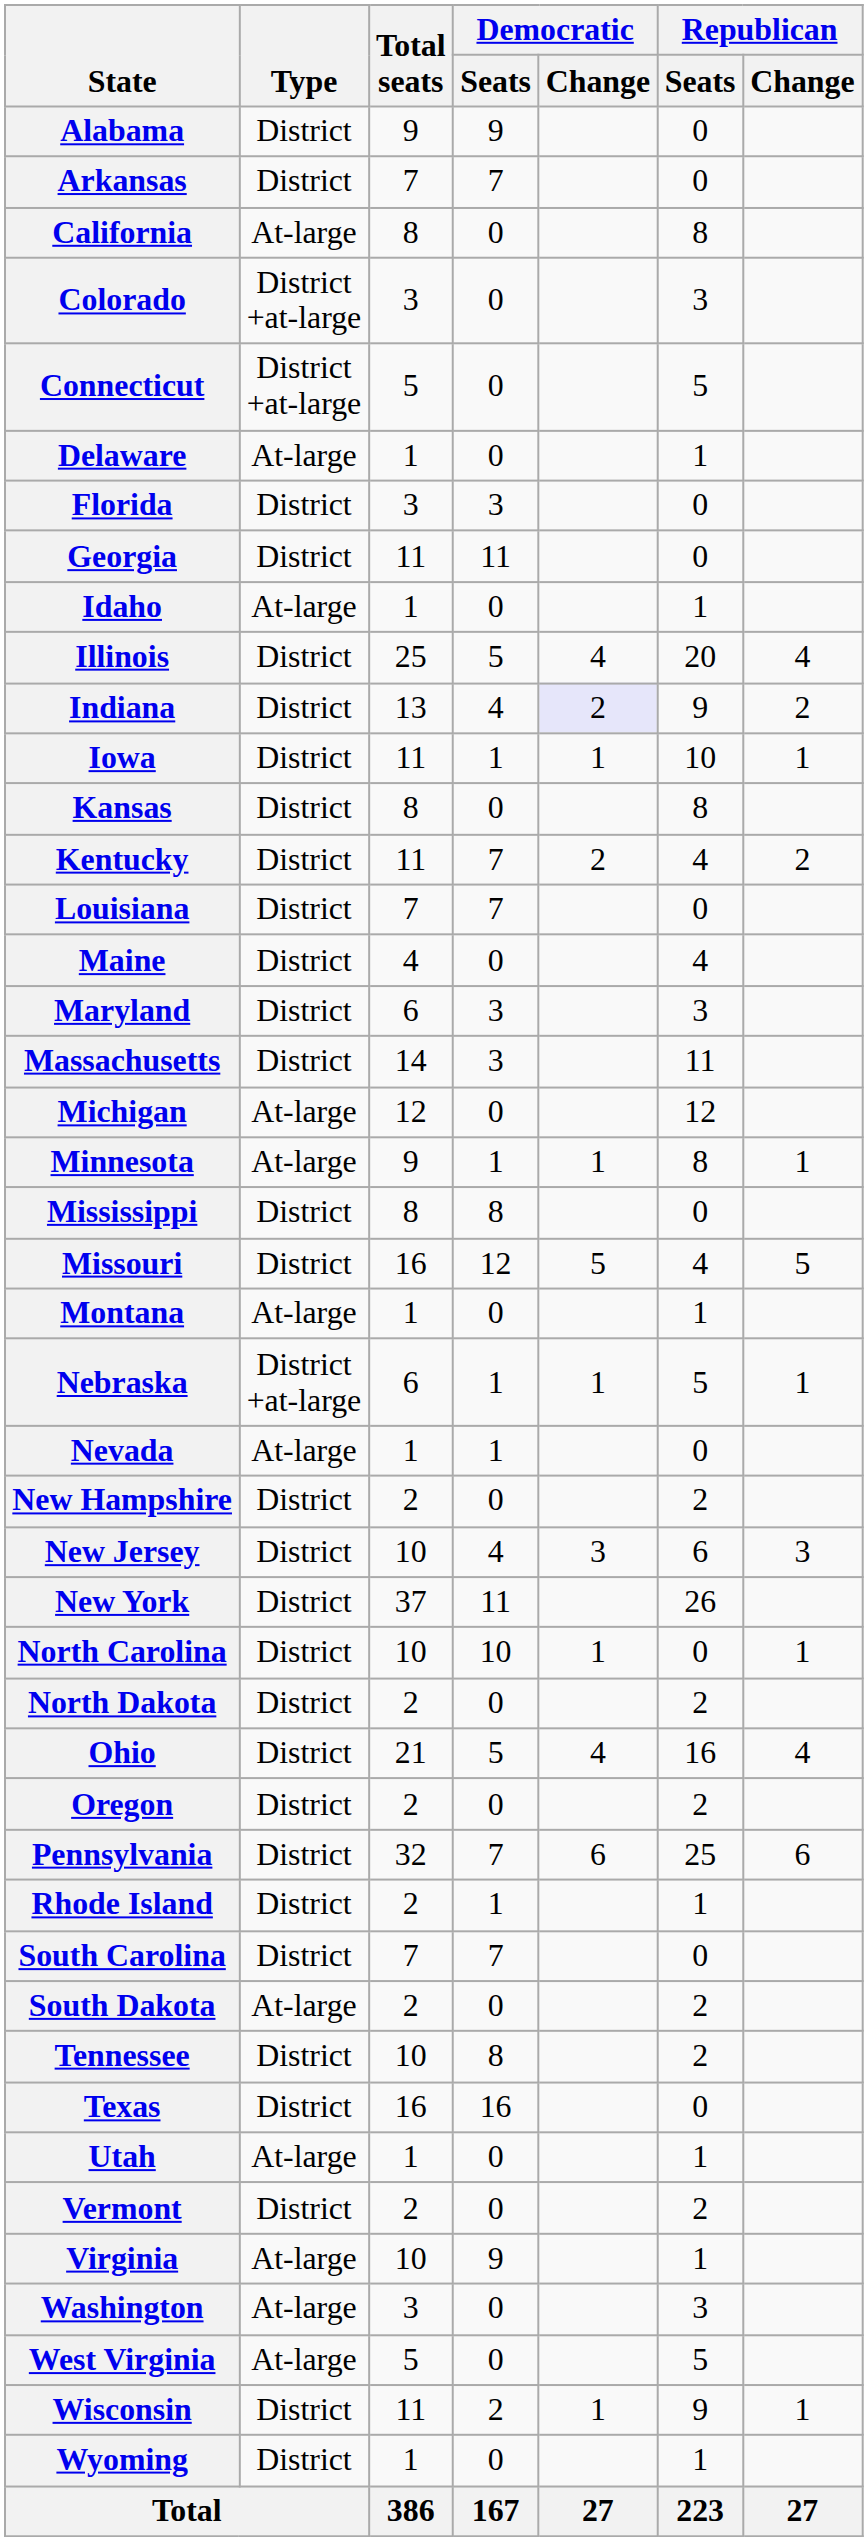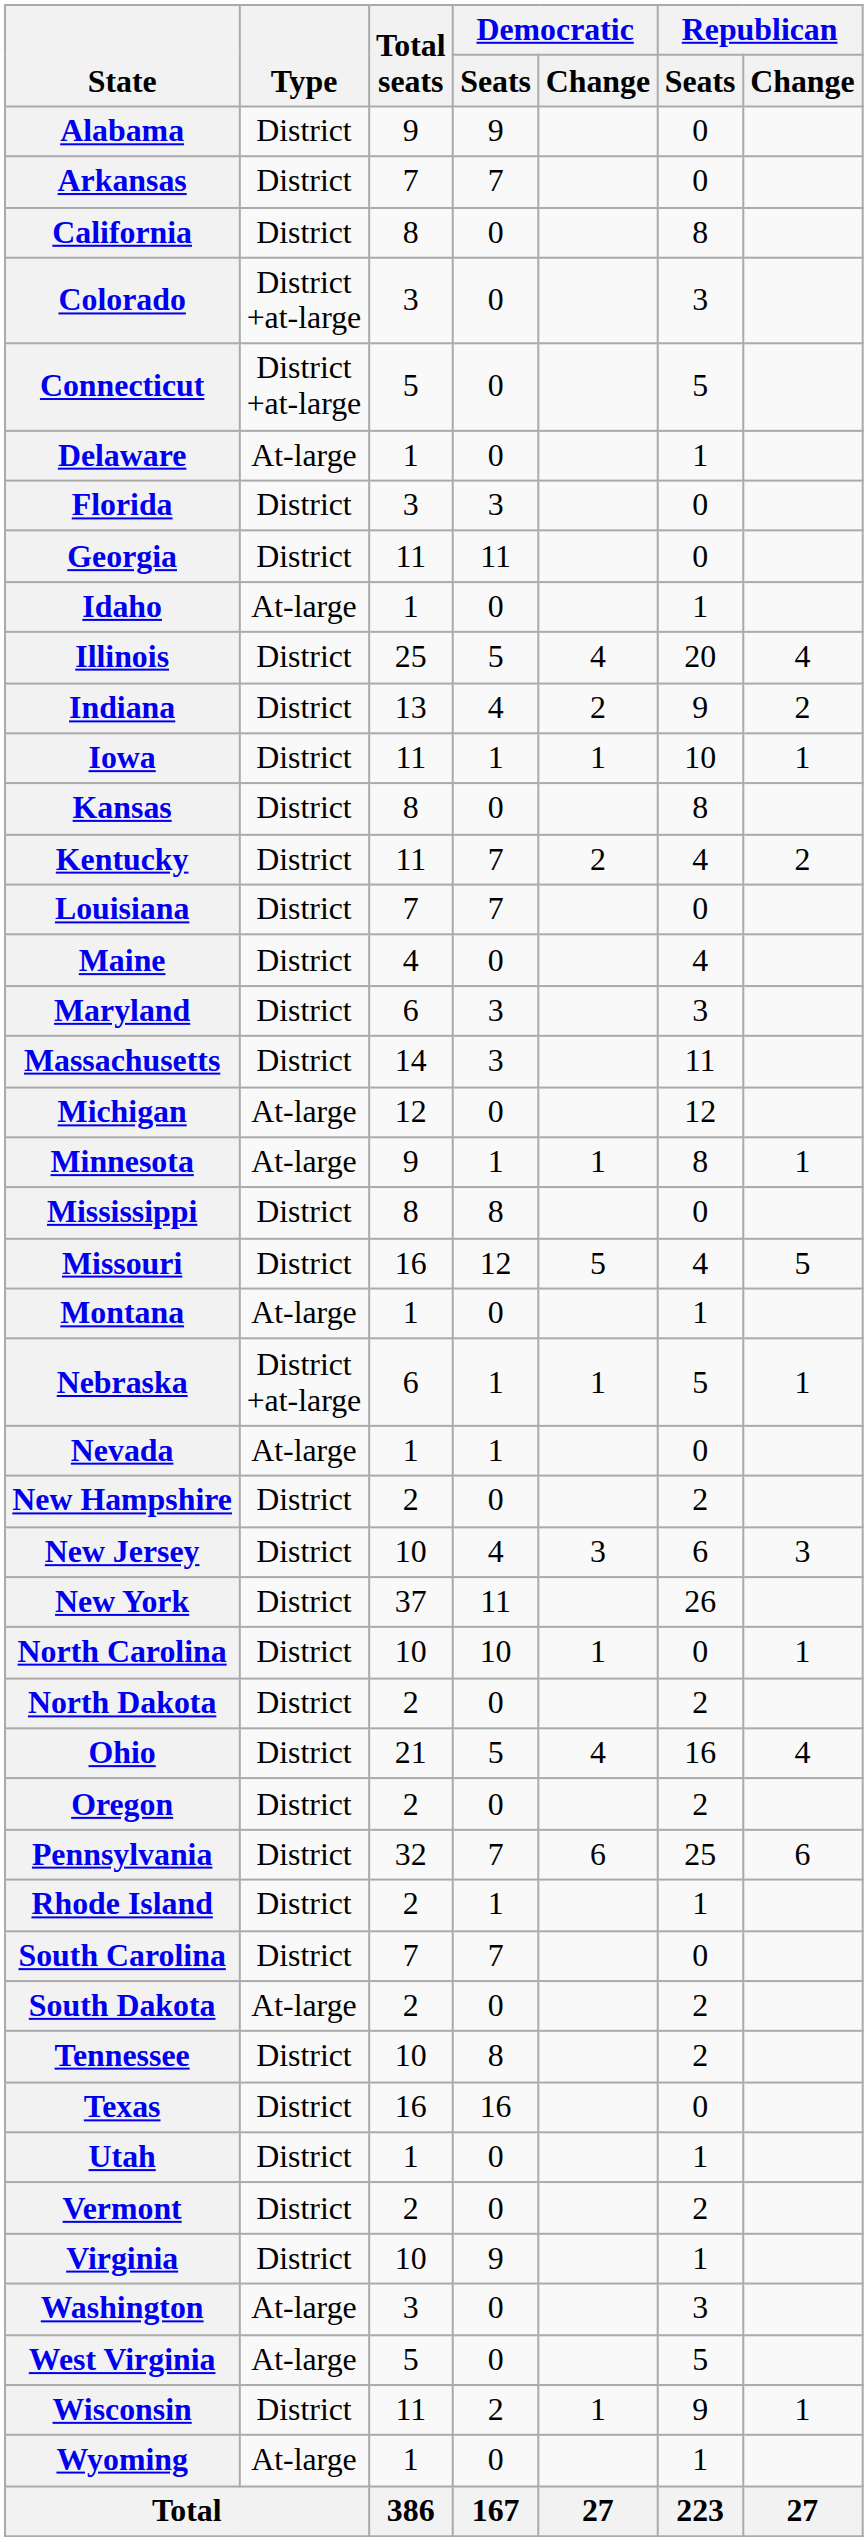 <table class="wikitable sortable" style="text-align:center">
 <tr valign=bottom>
 <th rowspan=2>State</th>
 <th rowspan=2>Type</th>
 <th rowspan=2>Total<br>seats</th>
 <th colspan=2 ><a href='#'>Democratic</a></th>
 <th colspan=2 ><a href='#'>Republican</a></th>
 </tr>
 <tr>
 <th>Seats</th>
 <th>Change</th>
 <th>Seats</th>
 <th>Change</th>
 </tr>
 <tr>
 <th><a href='#'>Alabama</a></th>
 <td>District</td>
 <td>9</td>
 <td>9</td>
 <td></td>
 <td>0</td>
 <td></td>
 </tr>
 <tr>
 <th><a href='#'>Arkansas</a></th>
 <td>District</td>
 <td>7</td>
 <td>7</td>
 <td></td>
 <td>0</td>
 <td></td>
 </tr>
 <tr>
 <th><a href='#'>California</a></th>
-<td>At-large</td>
+<td>District</td>
 <td>8</td>
 <td>0</td>
 <td></td>
 <td>8</td>
 <td></td>
 </tr>
 <tr>
 <th><a href='#'>Colorado</a></th>
 <td>District<br>+at-large</td>
 <td>3</td>
 <td>0</td>
 <td></td>
 <td>3</td>
 <td></td>
 </tr>
 <tr>
 <th><a href='#'>Connecticut</a></th>
 <td>District<br>+at-large</td>
 <td>5</td>
 <td>0</td>
 <td></td>
 <td>5</td>
 <td></td>
 </tr>
 <tr>
 <th><a href='#'>Delaware</a></th>
 <td>At-large</td>
 <td>1</td>
 <td>0</td>
 <td></td>
 <td>1</td>
 <td></td>
 </tr>
 <tr>
 <th><a href='#'>Florida</a></th>
 <td>District</td>
 <td>3</td>
 <td>3</td>
 <td></td>
 <td>0</td>
 <td></td>
 </tr>
 <tr>
 <th><a href='#'>Georgia</a></th>
 <td>District</td>
 <td>11</td>
 <td>11</td>
 <td></td>
 <td>0</td>
 <td></td>
 </tr>
 <tr>
 <th><a href='#'>Idaho</a></th>
 <td>At-large</td>
 <td>1</td>
 <td>0</td>
 <td></td>
 <td>1</td>
 <td></td>
 </tr>
 <tr>
 <th><a href='#'>Illinois</a></th>
 <td>District</td>
 <td>25</td>
 <td>5</td>
 <td> 4</td>
 <td>20</td>
 <td> 4</td>
 </tr>
 <tr>
 <th><a href='#'>Indiana</a></th>
 <td>District</td>
 <td>13</td>
 <td>4</td>
-<td style="background: lavender;"> 2</td>
+<td> 2</td>
 <td>9</td>
 <td> 2</td>
 </tr>
 <tr>
 <th><a href='#'>Iowa</a></th>
 <td>District</td>
 <td>11</td>
 <td>1</td>
 <td> 1</td>
 <td>10</td>
 <td> 1</td>
 </tr>
 <tr>
 <th><a href='#'>Kansas</a></th>
 <td>District</td>
 <td>8</td>
 <td>0</td>
 <td></td>
 <td>8</td>
 <td></td>
 </tr>
 <tr>
 <th><a href='#'>Kentucky</a></th>
 <td>District</td>
 <td>11</td>
 <td>7</td>
 <td> 2</td>
 <td>4</td>
 <td> 2</td>
 </tr>
 <tr>
 <th><a href='#'>Louisiana</a></th>
 <td>District</td>
 <td>7</td>
 <td>7</td>
 <td></td>
 <td>0</td>
 <td></td>
 </tr>
 <tr>
 <th><a href='#'>Maine</a></th>
 <td>District</td>
 <td>4</td>
 <td>0</td>
 <td></td>
 <td>4</td>
 <td></td>
 </tr>
 <tr>
 <th><a href='#'>Maryland</a></th>
 <td>District</td>
 <td>6</td>
 <td>3</td>
 <td></td>
 <td>3</td>
 <td></td>
 </tr>
 <tr>
 <th><a href='#'>Massachusetts</a></th>
 <td>District</td>
 <td>14</td>
 <td>3</td>
 <td></td>
 <td>11</td>
 <td></td>
 </tr>
 <tr>
 <th><a href='#'>Michigan</a></th>
 <td>At-large</td>
 <td>12</td>
 <td>0</td>
 <td></td>
 <td>12</td>
 <td></td>
 </tr>
 <tr>
 <th><a href='#'>Minnesota</a></th>
 <td>At-large</td>
 <td>9</td>
 <td>1</td>
 <td> 1</td>
 <td>8</td>
 <td> 1</td>
 </tr>
 <tr>
 <th><a href='#'>Mississippi</a></th>
 <td>District</td>
 <td>8</td>
 <td>8</td>
 <td></td>
 <td>0</td>
 <td></td>
 </tr>
 <tr>
 <th><a href='#'>Missouri</a></th>
 <td>District</td>
 <td>16</td>
 <td>12</td>
 <td> 5</td>
 <td>4</td>
 <td> 5</td>
 </tr>
 <tr>
 <th><a href='#'>Montana</a></th>
 <td>At-large</td>
 <td>1</td>
 <td>0</td>
 <td></td>
 <td>1</td>
 <td></td>
 </tr>
 <tr>
 <th><a href='#'>Nebraska</a></th>
 <td>District<br>+at-large</td>
 <td>6</td>
 <td>1</td>
 <td> 1</td>
 <td>5</td>
 <td> 1</td>
 </tr>
 <tr>
 <th><a href='#'>Nevada</a></th>
 <td>At-large</td>
 <td>1</td>
 <td>1</td>
 <td></td>
 <td>0</td>
 <td></td>
 </tr>
 <tr>
 <th><a href='#'>New Hampshire</a></th>
 <td>District</td>
 <td>2</td>
 <td>0</td>
 <td></td>
 <td>2</td>
 <td></td>
 </tr>
 <tr>
 <th><a href='#'>New Jersey</a></th>
 <td>District</td>
 <td>10</td>
 <td>4</td>
 <td> 3</td>
 <td>6</td>
 <td> 3</td>
 </tr>
 <tr>
 <th><a href='#'>New York</a></th>
 <td>District</td>
 <td>37</td>
 <td>11</td>
 <td></td>
 <td>26</td>
 <td></td>
 </tr>
 <tr>
 <th><a href='#'>North Carolina</a></th>
 <td>District</td>
 <td>10</td>
 <td>10</td>
 <td> 1</td>
 <td>0</td>
 <td> 1</td>
 </tr>
 <tr>
 <th><a href='#'>North Dakota</a></th>
 <td>District</td>
 <td>2</td>
 <td>0</td>
 <td></td>
 <td>2</td>
 <td></td>
 </tr>
 <tr>
 <th><a href='#'>Ohio</a></th>
 <td>District</td>
 <td>21</td>
 <td>5</td>
 <td> 4</td>
 <td>16</td>
 <td> 4</td>
 </tr>
 <tr>
 <th><a href='#'>Oregon</a></th>
 <td>District</td>
 <td>2</td>
 <td>0</td>
 <td></td>
 <td>2</td>
 <td></td>
 </tr>
 <tr>
 <th><a href='#'>Pennsylvania</a></th>
 <td>District</td>
 <td>32</td>
 <td>7</td>
 <td> 6</td>
 <td>25</td>
 <td> 6</td>
 </tr>
 <tr>
 <th><a href='#'>Rhode Island</a></th>
 <td>District</td>
 <td>2</td>
 <td>1</td>
 <td></td>
 <td>1</td>
 <td></td>
 </tr>
 <tr>
 <th><a href='#'>South Carolina</a></th>
 <td>District</td>
 <td>7</td>
 <td>7</td>
 <td></td>
 <td>0</td>
 <td></td>
 </tr>
 <tr>
 <th><a href='#'>South Dakota</a></th>
 <td>At-large</td>
 <td>2</td>
 <td>0</td>
 <td></td>
 <td>2</td>
 <td></td>
 </tr>
 <tr>
 <th><a href='#'>Tennessee</a></th>
 <td>District</td>
 <td>10</td>
 <td>8</td>
 <td></td>
 <td>2</td>
 <td></td>
 </tr>
 <tr>
 <th><a href='#'>Texas</a></th>
 <td>District</td>
 <td>16</td>
 <td>16</td>
 <td></td>
 <td>0</td>
 <td></td>
 </tr>
 <tr>
 <th><a href='#'>Utah</a></th>
-<td>At-large</td>
+<td>District</td>
 <td>1</td>
 <td>0</td>
 <td></td>
 <td>1</td>
 <td></td>
 </tr>
 <tr>
 <th><a href='#'>Vermont</a></th>
 <td>District</td>
 <td>2</td>
 <td>0</td>
 <td></td>
 <td>2</td>
 <td></td>
 </tr>
 <tr>
 <th><a href='#'>Virginia</a></th>
-<td>At-large</td>
+<td>District</td>
 <td>10</td>
 <td>9</td>
 <td></td>
 <td>1</td>
 <td></td>
 </tr>
 <tr>
 <th><a href='#'>Washington</a></th>
 <td>At-large</td>
 <td>3</td>
 <td>0</td>
 <td></td>
 <td>3</td>
 <td></td>
 </tr>
 <tr>
 <th><a href='#'>West Virginia</a></th>
 <td>At-large</td>
 <td>5</td>
 <td>0</td>
 <td></td>
 <td>5</td>
 <td></td>
 </tr>
 <tr>
 <th><a href='#'>Wisconsin</a></th>
 <td>District</td>
 <td>11</td>
 <td>2</td>
 <td> 1</td>
 <td>9</td>
 <td> 1</td>
 </tr>
 <tr>
 <th><a href='#'>Wyoming</a></th>
-<td>District</td>
+<td>At-large</td>
 <td>1</td>
 <td>0</td>
 <td></td>
 <td>1</td>
 <td></td>
 </tr>
 <tr>
 <th align=center colspan=2>Total</th>
 <th>386</th>
 <th>167<br></th>
 <th> 27</th>
 <th>223<br></th>
 <th> 27</th>
 </tr>
 </table>
